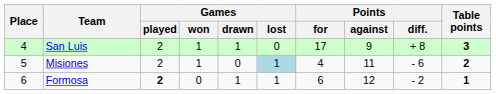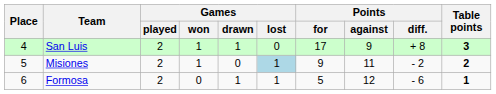 <table class="wikitable">
 <tr>
 <th rowspan=2 width="8%">Place</th>
 <th rowspan=2 width="20%">Team</th>
 <th colspan=4 width="32%">Games</th>
 <th colspan=3 width="30%">Points</th>
 <th rowspan=2 width="10%">Table<br>points</th>
 </tr>
 <tr>
 <th width="8%">played</th>
 <th width="8%">won</th>
 <th width="8%">drawn</th>
 <th width="8%">lost</th>
 <th width="10%">for</th>
 <th width="10%">against</th>
 <th width="10%">diff.</th>
 </tr>
 <tr align=center style="background: #CCFFCC;">
 <td>4</td>
 <td align=left><a href='#'>San Luis</a></td>
 <td>2</td>
 <td>1</td>
 <td>1</td>
 <td>0</td>
 <td>17</td>
 <td>9</td>
 <td>+ 8</td>
 <td><strong>3</strong></td>
 </tr>
 <tr align=center>
 <td>5</td>
 <td align=left><a href='#'>Misiones</a></td>
 <td>2</td>
 <td>1</td>
 <td>0</td>
 <td style="background: lightblue;">1</td>
-<td>4</td>
+<td>9</td>
 <td>11</td>
-<td>- 6</td>
+<td>- 2</td>
 <td><strong>2</strong></td>
 </tr>
 <tr align=center>
 <td>6</td>
 <td align=left><a href='#'>Formosa</a></td>
-<td><strong>2</strong></td>
+<td>2</td>
 <td>0</td>
 <td>1</td>
 <td>1</td>
-<td>6</td>
+<td>5</td>
 <td>12</td>
-<td>- 2</td>
+<td>- 6</td>
 <td><strong>1</strong></td>
 </tr>
 </table>
